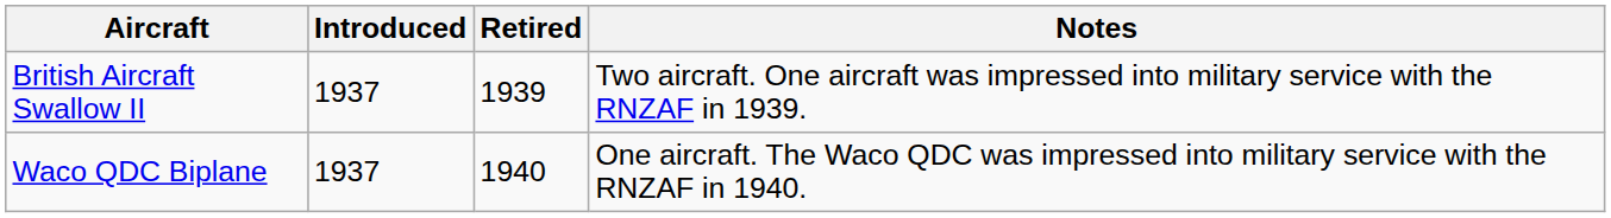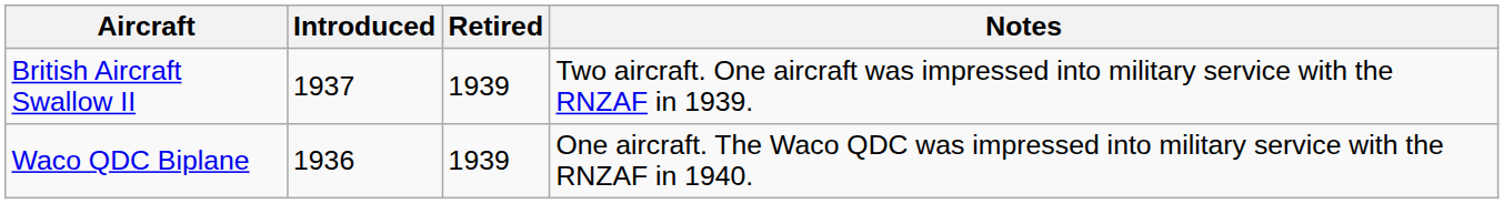 <table class="wikitable sortable">
 <tr>
 <th>Aircraft</th>
 <th>Introduced</th>
 <th>Retired</th>
 <th>Notes</th>
 </tr>
 <tr>
 <td><a href='#'>British Aircraft Swallow II</a></td>
 <td>1937</td>
 <td>1939</td>
 <td>Two aircraft. One aircraft was impressed into military service with the <a href='#'>RNZAF</a> in 1939.</td>
 </tr>
 <tr>
 <td><a href='#'>Waco QDC Biplane</a></td>
-<td>1937</td>
-<td>1940</td>
+<td>1936</td>
+<td>1939</td>
 <td>One aircraft. The Waco QDC was impressed into military service with the RNZAF in 1940.</td>
 </tr>
 </table>
